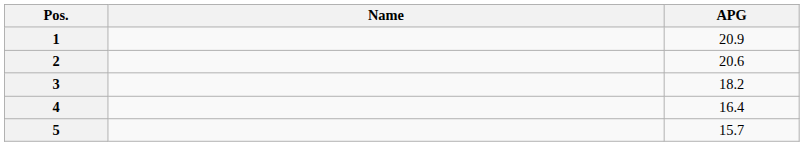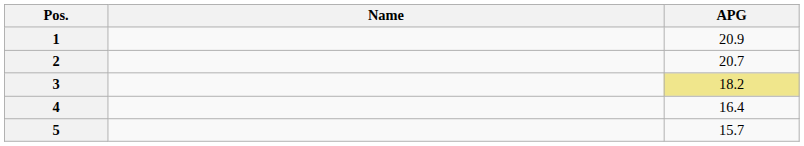 <table class=wikitable width=100% style="text-align:center;">
 <tr>
 <th width="13%">Pos.</th>
 <th width="70%">Name</th>
 <th width="17%">APG</th>
 </tr>
 <tr>
 <th>1</th>
 <td align=left></td>
 <td>20.9</td>
 </tr>
 <tr>
 <th>2</th>
 <td align=left></td>
-<td>20.6</td>
+<td>20.7</td>
 </tr>
 <tr>
 <th>3</th>
 <td align=left></td>
-<td>18.2</td>
+<td style="background: khaki;">18.2</td>
 </tr>
 <tr>
 <th>4</th>
 <td align=left></td>
 <td>16.4</td>
 </tr>
 <tr>
 <th>5</th>
 <td align=left></td>
 <td>15.7</td>
 </tr>
 </table>
